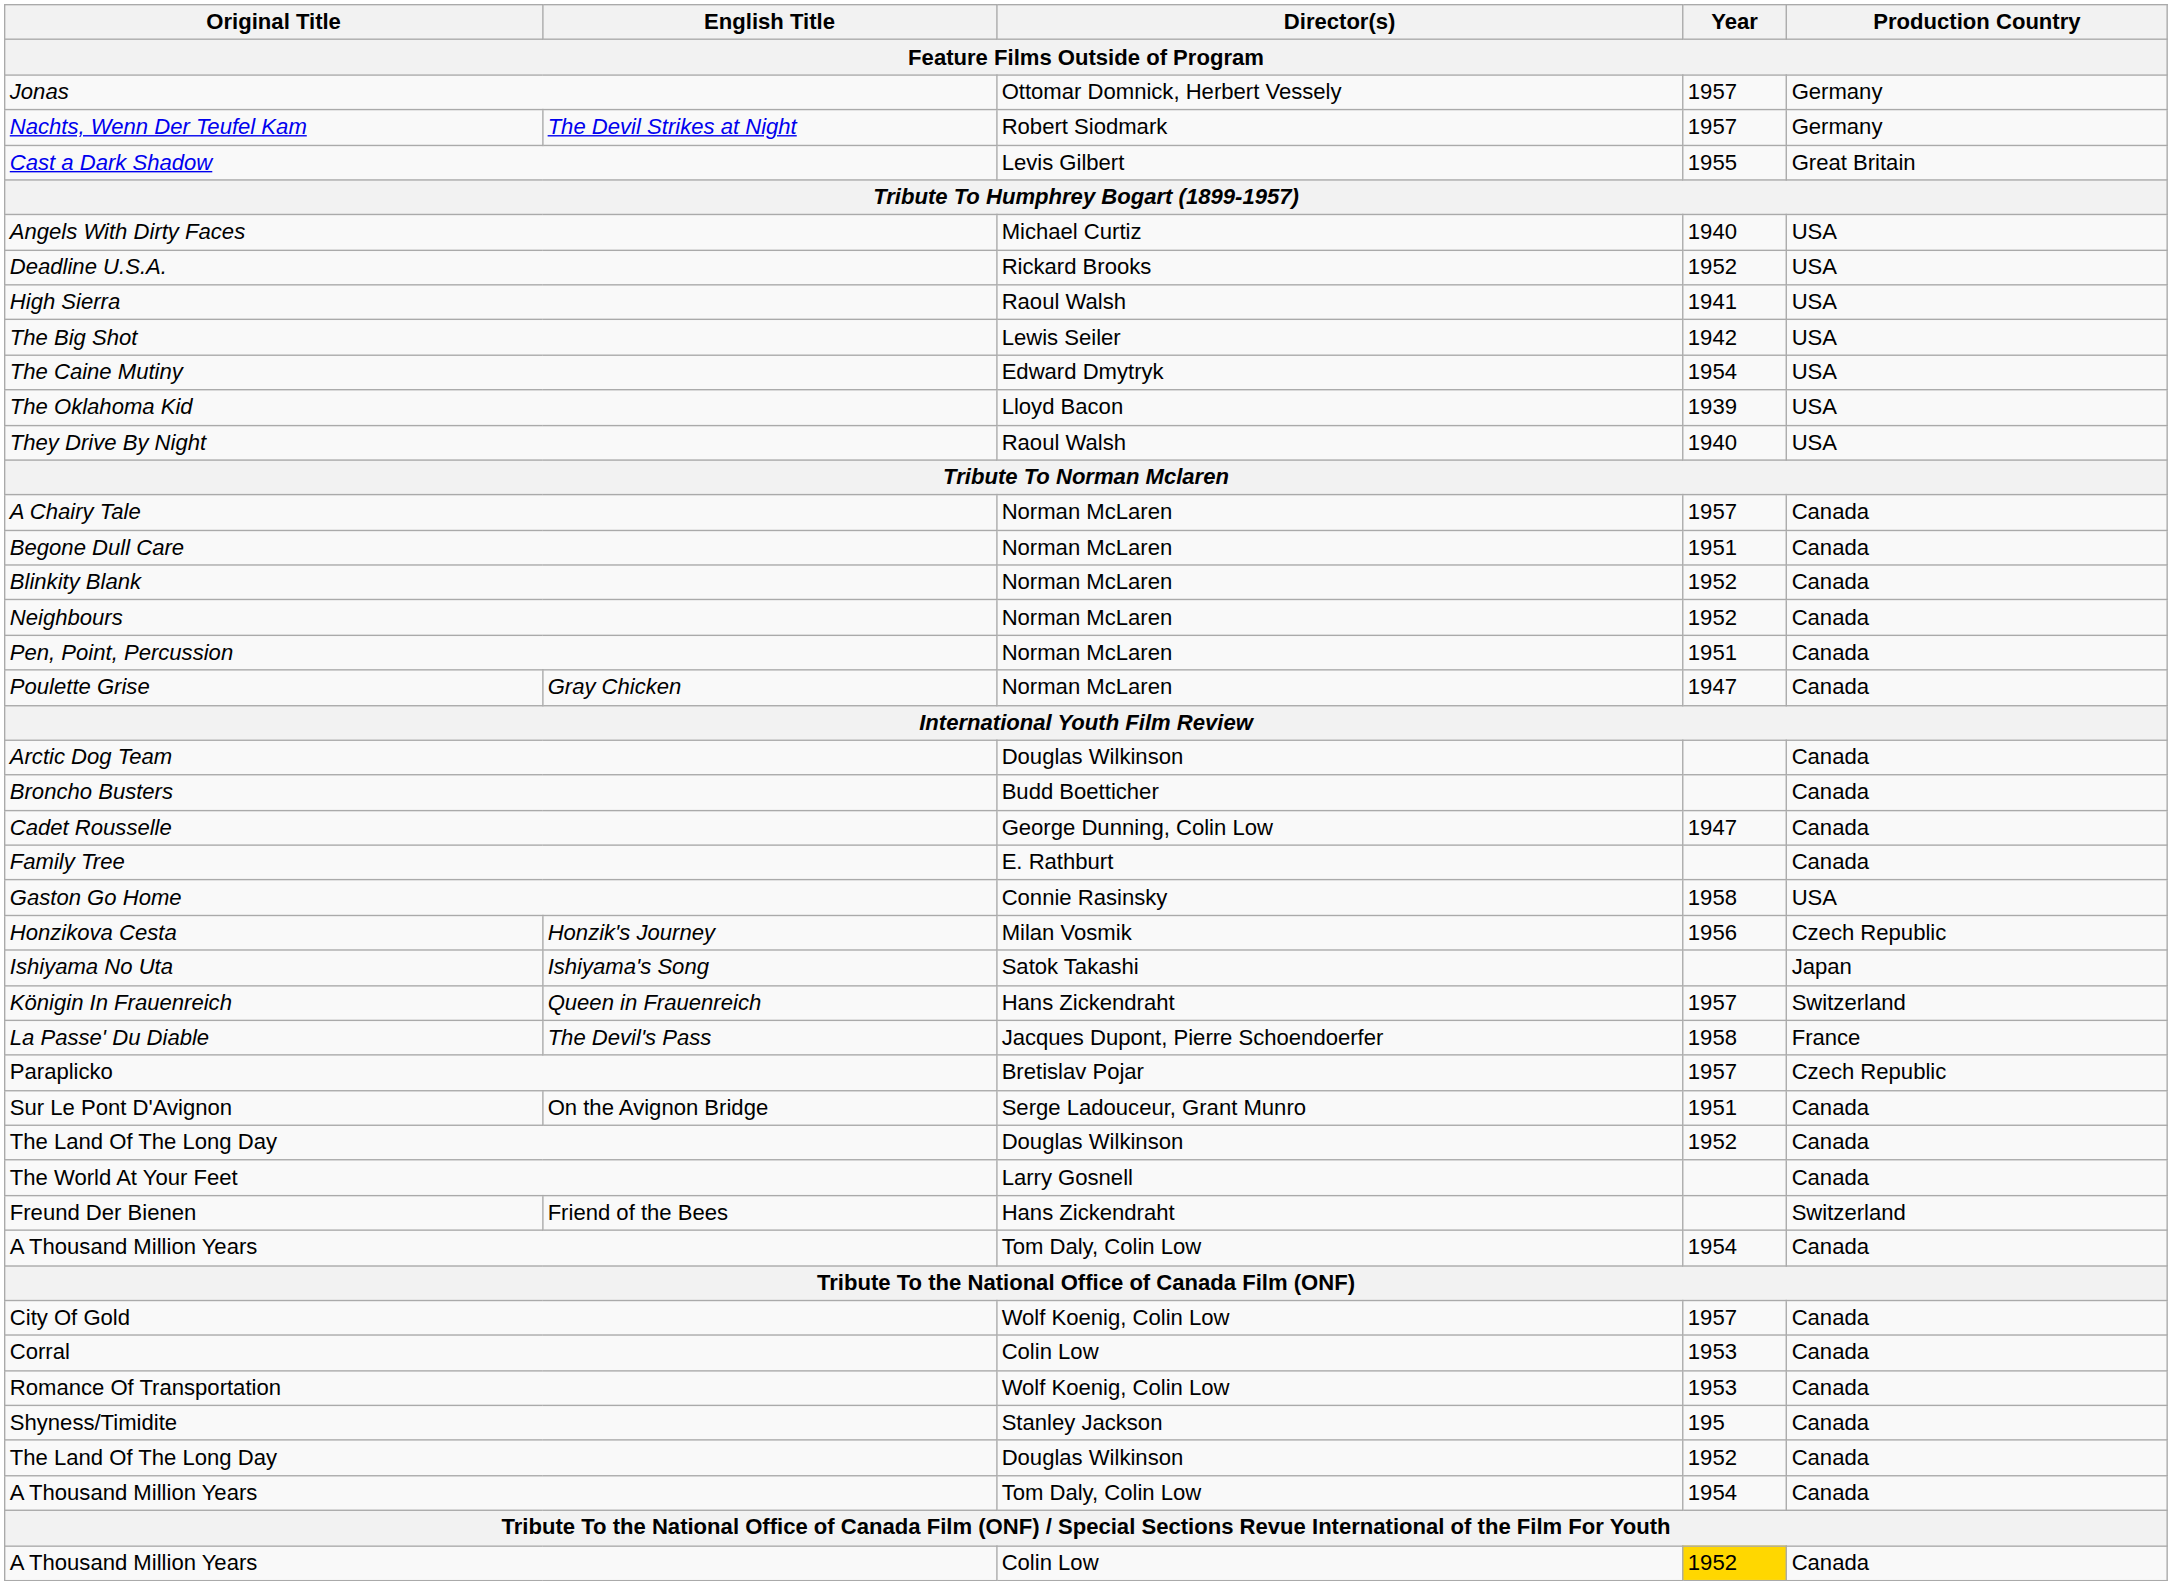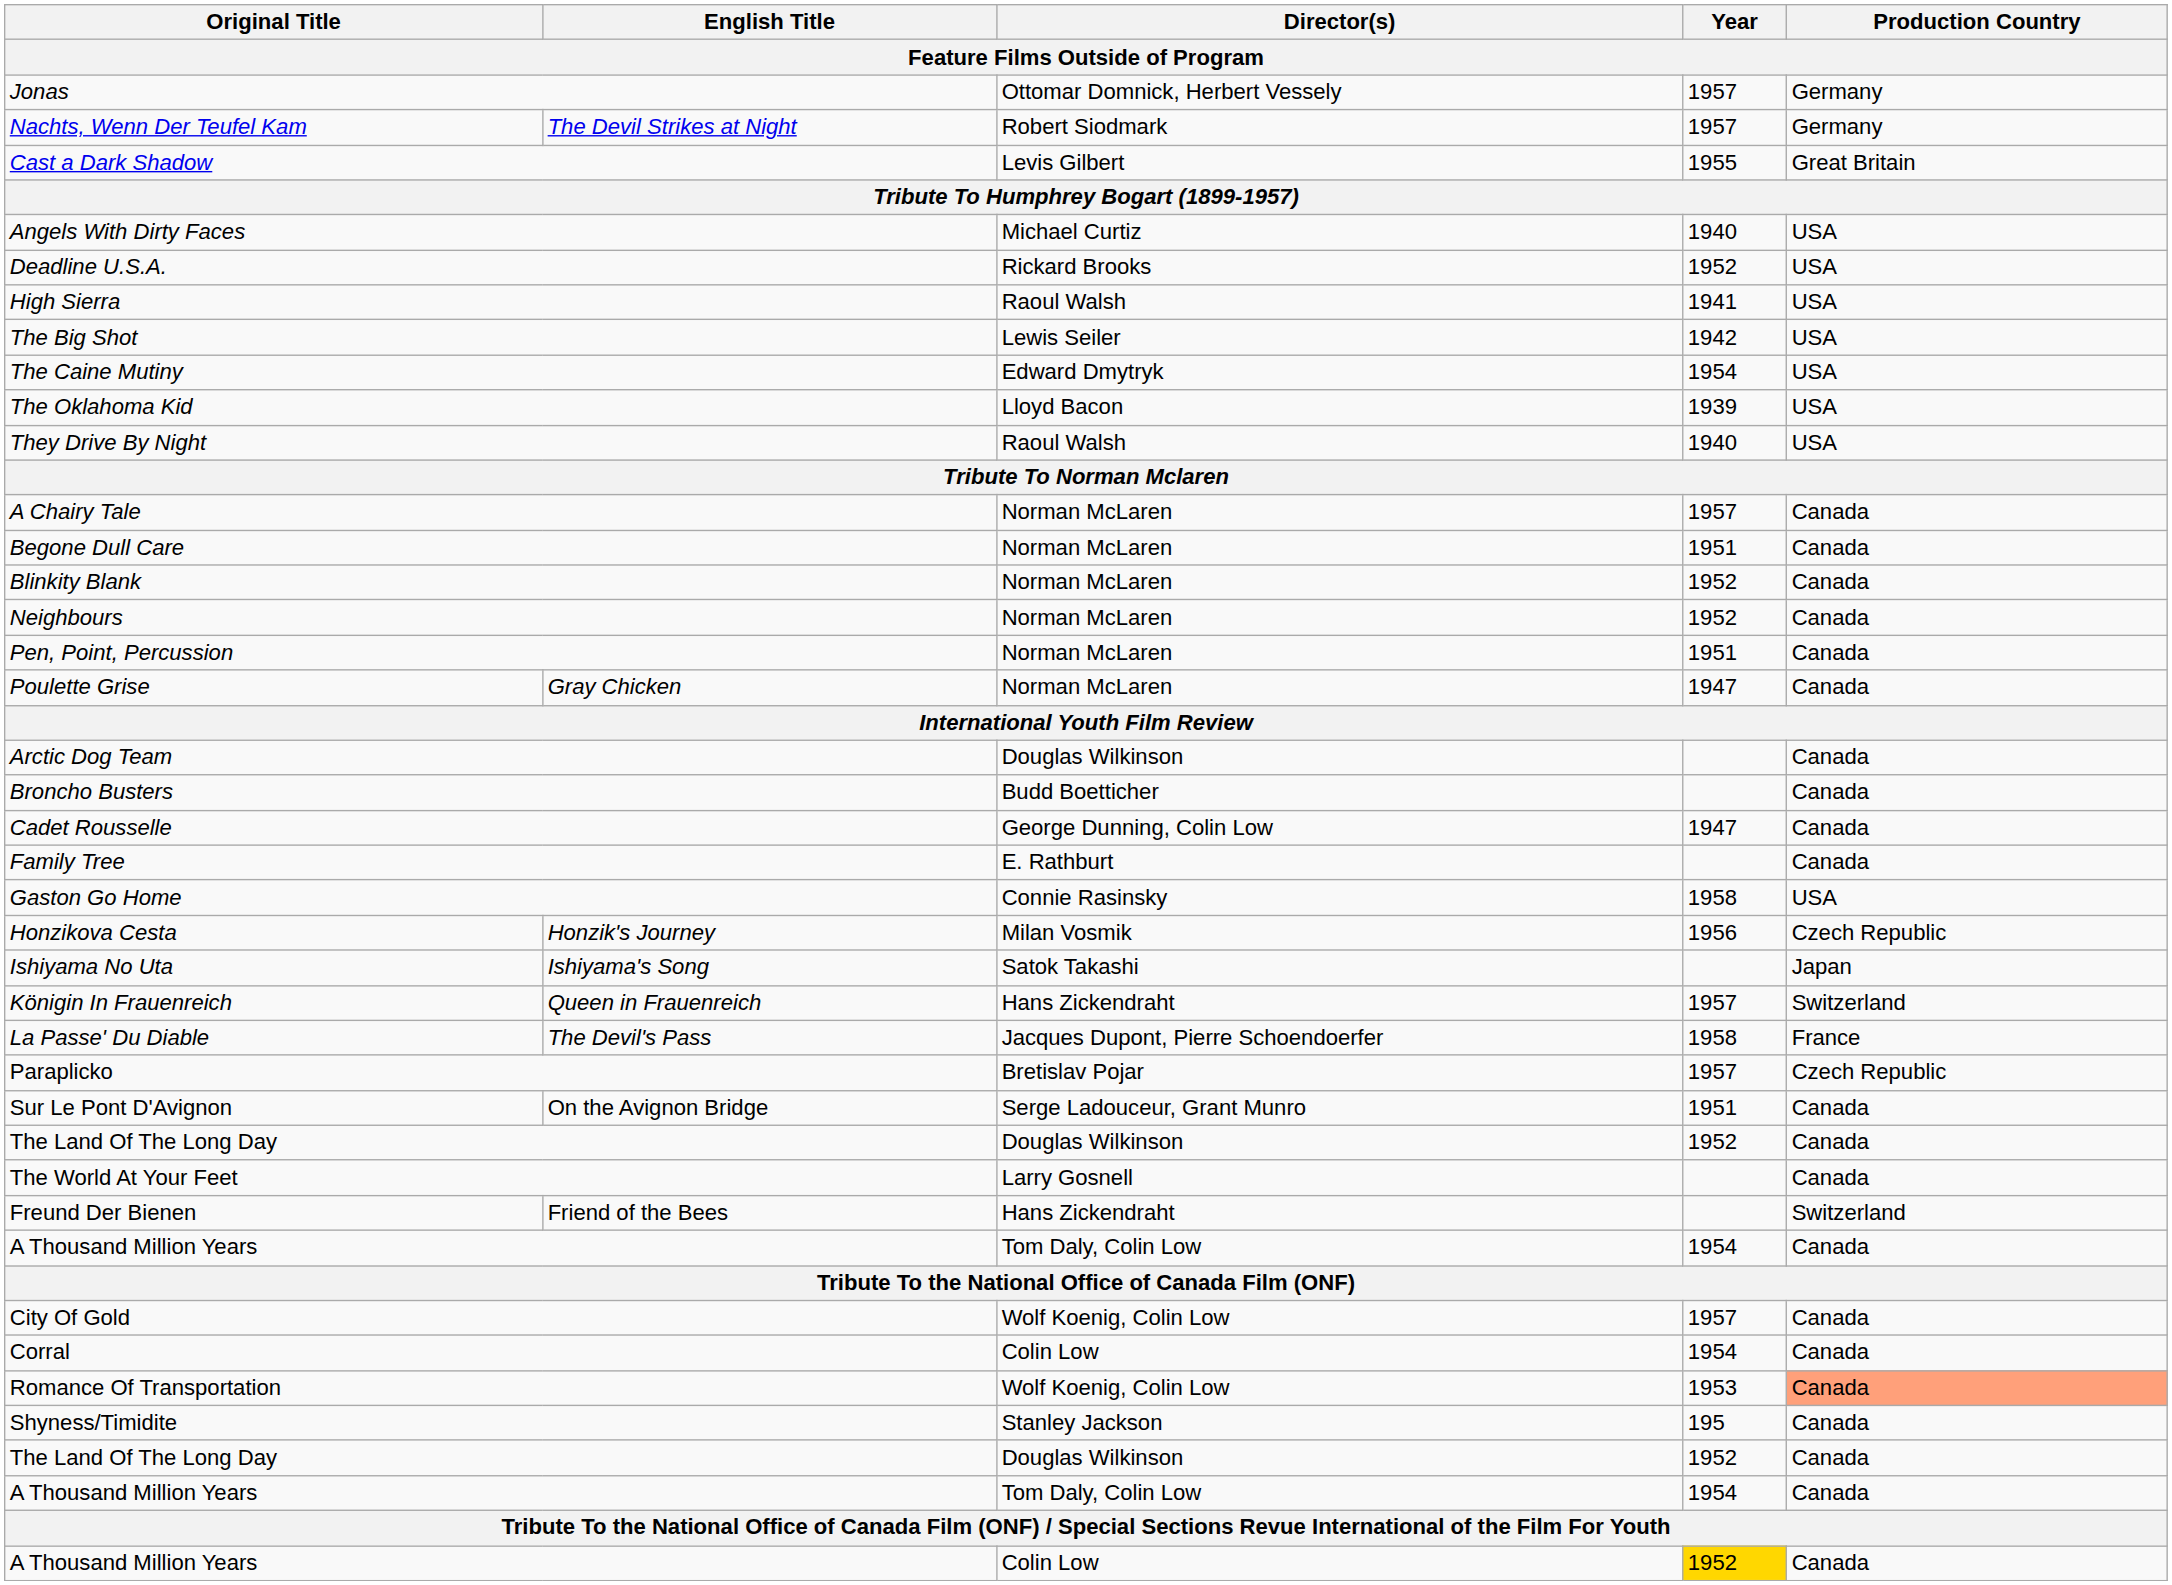 <table class="wikitable" style="width: 99%;">
 <tr>
 <th>Original Title</th>
 <th>English Title</th>
 <th>Director(s)</th>
 <th>Year</th>
 <th>Production Country</th>
 </tr>
 <tr>
 <th colspan="5">Feature Films Outside of Program</th>
 </tr>
 <tr>
 <td colspan="2"><em>Jonas</em></td>
 <td>Ottomar Domnick, Herbert Vessely</td>
 <td>1957</td>
 <td>Germany</td>
 </tr>
 <tr>
 <td><em><a href='#'>Nachts, Wenn Der Teufel Kam</a></em></td>
 <td><em><a href='#'>The Devil Strikes at Night</a></em></td>
 <td>Robert Siodmark</td>
 <td>1957</td>
 <td>Germany</td>
 </tr>
 <tr>
 <td colspan="2"><em><a href='#'>Cast a Dark Shadow</a></em></td>
 <td>Levis Gilbert</td>
 <td>1955</td>
 <td>Great Britain</td>
 </tr>
 <tr>
 <th colspan="5"><em>Tribute To Humphrey Bogart (1899-1957)</em></th>
 </tr>
 <tr>
 <td colspan="2"><em>Angels With Dirty Faces</em></td>
 <td>Michael Curtiz</td>
 <td>1940</td>
 <td>USA</td>
 </tr>
 <tr>
 <td colspan="2"><em>Deadline U.S.A.</em></td>
 <td>Rickard Brooks</td>
 <td>1952</td>
 <td>USA</td>
 </tr>
 <tr>
 <td colspan="2"><em>High Sierra</em></td>
 <td>Raoul Walsh</td>
 <td>1941</td>
 <td>USA</td>
 </tr>
 <tr>
 <td colspan="2"><em>The Big Shot</em></td>
 <td>Lewis Seiler</td>
 <td>1942</td>
 <td>USA</td>
 </tr>
 <tr>
 <td colspan="2"><em>The Caine Mutiny</em></td>
 <td>Edward Dmytryk</td>
 <td>1954</td>
 <td>USA</td>
 </tr>
 <tr>
 <td colspan="2"><em>The Oklahoma Kid</em></td>
 <td>Lloyd Bacon</td>
 <td>1939</td>
 <td>USA</td>
 </tr>
 <tr>
 <td colspan="2"><em>They Drive By Night</em></td>
 <td>Raoul Walsh</td>
 <td>1940</td>
 <td>USA</td>
 </tr>
 <tr>
 <th colspan="5"><em>Tribute To Norman Mclaren</em></th>
 </tr>
 <tr>
 <td colspan="2"><em>A Chairy Tale</em></td>
 <td>Norman McLaren</td>
 <td>1957</td>
 <td>Canada</td>
 </tr>
 <tr>
 <td colspan="2"><em>Begone Dull Care</em></td>
 <td>Norman McLaren</td>
 <td>1951</td>
 <td>Canada</td>
 </tr>
 <tr>
 <td colspan="2"><em>Blinkity Blank</em></td>
 <td>Norman McLaren</td>
 <td>1952</td>
 <td>Canada</td>
 </tr>
 <tr>
 <td colspan="2"><em>Neighbours</em></td>
 <td>Norman McLaren</td>
 <td>1952</td>
 <td>Canada</td>
 </tr>
 <tr>
 <td colspan="2"><em>Pen, Point, Percussion</em></td>
 <td>Norman McLaren</td>
 <td>1951</td>
 <td>Canada</td>
 </tr>
 <tr>
 <td><em>Poulette Grise</em></td>
 <td><em>Gray Chicken</em></td>
 <td>Norman McLaren</td>
 <td>1947</td>
 <td>Canada</td>
 </tr>
 <tr>
 <th colspan="5"><em>International Youth Film Review</em></th>
 </tr>
 <tr>
 <td colspan="2"><em>Arctic Dog Team</em></td>
 <td>Douglas Wilkinson</td>
 <td></td>
 <td>Canada</td>
 </tr>
 <tr>
 <td colspan="2"><em>Broncho Busters</em></td>
 <td>Budd Boetticher</td>
 <td></td>
 <td>Canada</td>
 </tr>
 <tr>
 <td colspan="2"><em>Cadet Rousselle</em></td>
 <td>George Dunning, Colin Low</td>
 <td>1947</td>
 <td>Canada</td>
 </tr>
 <tr>
 <td colspan="2"><em>Family Tree</em></td>
 <td>E. Rathburt</td>
 <td></td>
 <td>Canada</td>
 </tr>
 <tr>
 <td colspan="2"><em>Gaston Go Home</em></td>
 <td>Connie Rasinsky</td>
 <td>1958</td>
 <td>USA</td>
 </tr>
 <tr>
 <td><em>Honzikova Cesta</em></td>
 <td><em>Honzik's Journey</em></td>
 <td>Milan Vosmik</td>
 <td>1956</td>
 <td>Czech Republic</td>
 </tr>
 <tr>
 <td><em>Ishiyama No Uta</em></td>
 <td><em>Ishiyama's Song</em></td>
 <td>Satok Takashi</td>
 <td></td>
 <td>Japan</td>
 </tr>
 <tr>
 <td><em>Königin In Frauenreich</em></td>
 <td><em>Queen in Frauenreich</em></td>
 <td>Hans Zickendraht</td>
 <td>1957</td>
 <td>Switzerland</td>
 </tr>
 <tr>
 <td><em>La Passe' Du Diable</em></td>
 <td><em>The Devil's Pass<strong></td>
 <td>Jacques Dupont, Pierre Schoendoerfer</td>
 <td>1958</td>
 <td>France</td>
 </tr>
 <tr>
 <td colspan="2"></em>Paraplicko<em></td>
 <td>Bretislav Pojar</td>
 <td>1957</td>
 <td>Czech Republic</td>
 </tr>
 <tr>
 <td></em>Sur Le Pont D'Avignon<em></td>
 <td></em>On the Avignon Bridge<em></td>
 <td>Serge Ladouceur, Grant Munro</td>
 <td>1951</td>
 <td>Canada</td>
 </tr>
 <tr>
 <td colspan="2"></em>The Land Of The Long Day<em></td>
 <td>Douglas Wilkinson</td>
 <td>1952</td>
 <td>Canada</td>
 </tr>
 <tr>
 <td colspan="2"></em>The World At Your Feet<em></td>
 <td>Larry Gosnell</td>
 <td></td>
 <td>Canada</td>
 </tr>
 <tr>
 <td></em>Freund Der Bienen<em></td>
 <td></em>Friend of the Bees<em></td>
 <td>Hans Zickendraht</td>
 <td></td>
 <td>Switzerland</td>
 </tr>
 <tr>
 <td colspan="2"></em>A Thousand Million Years<em></td>
 <td>Tom Daly, Colin Low</td>
 <td>1954</td>
 <td>Canada</td>
 </tr>
 <tr>
 <th colspan="5"></em>Tribute To the National Office of Canada Film (ONF)<em></th>
 </tr>
 <tr>
 <td colspan="2"></em>City Of Gold<em></td>
 <td>Wolf Koenig, Colin Low</td>
 <td>1957</td>
 <td>Canada</td>
 </tr>
 <tr>
 <td colspan="2"></em>Corral<em></td>
 <td>Colin Low</td>
-<td>1953</td>
+<td>1954</td>
 <td>Canada</td>
 </tr>
 <tr>
 <td colspan="2"></em>Romance Of Transportation<em></td>
 <td>Wolf Koenig, Colin Low</td>
 <td>1953</td>
-<td>Canada</td>
+<td style="background: lightsalmon;">Canada</td>
 </tr>
 <tr>
 <td colspan="2"></em>Shyness/Timidite<em></td>
 <td>Stanley Jackson</td>
 <td>195</td>
 <td>Canada</td>
 </tr>
 <tr>
 <td colspan="2"></em>The Land Of The Long Day<em></td>
 <td>Douglas Wilkinson</td>
 <td>1952</td>
 <td>Canada</td>
 </tr>
 <tr>
 <td colspan="2"></em>A Thousand Million Years<em></td>
 <td>Tom Daly, Colin Low</td>
 <td>1954</td>
 <td>Canada</td>
 </tr>
 <tr>
 <th colspan="5"></em>Tribute To the National Office of Canada Film (ONF) / Special Sections Revue International of the Film For Youth<em></th>
 </tr>
 <tr>
 <td colspan="2"></em>A Thousand Million Years<em></td>
 <td>Colin Low</td>
 <td style="background: gold;">1952</td>
 <td>Canada</td>
 </tr>
 </table>
